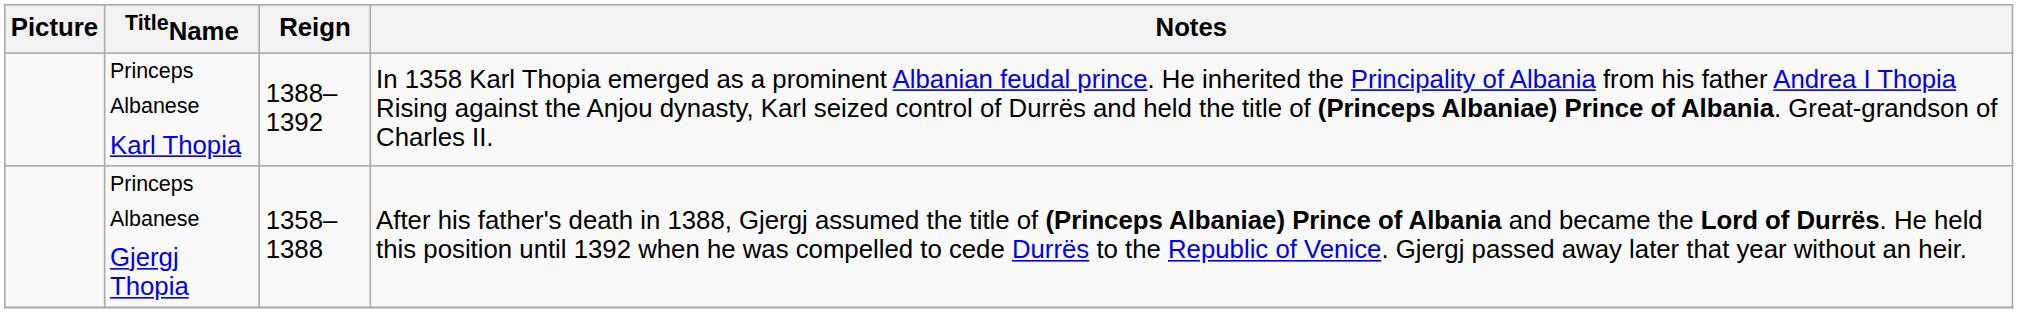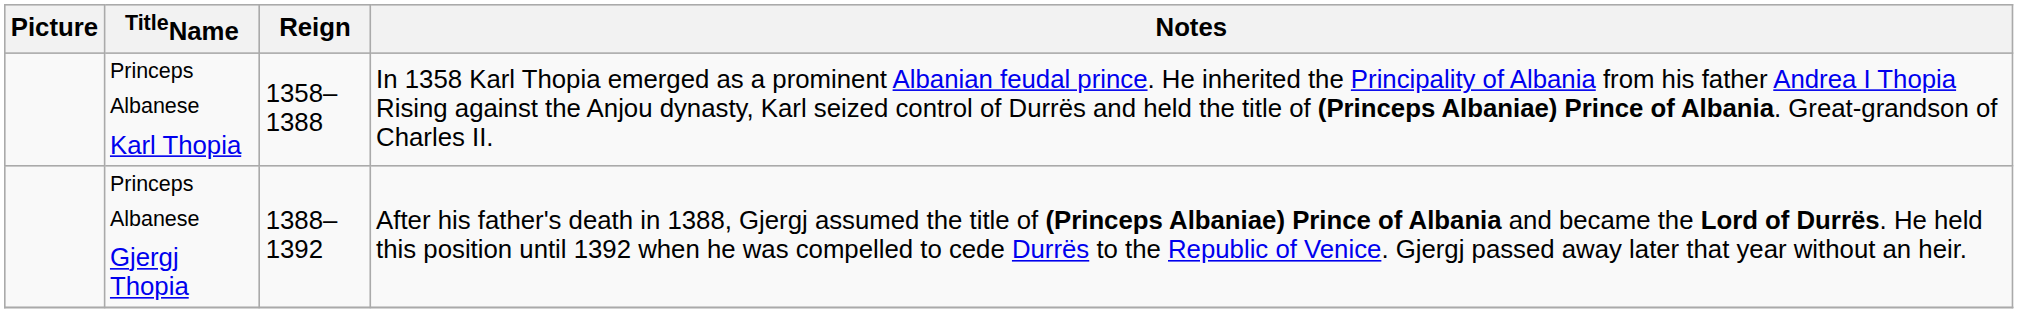 <table class="wikitable">
 <tr ->
 <th>Picture</th>
 <th><sup>Title</sup>Name</th>
 <th>Reign</th>
 <th>Notes</th>
 </tr>
 <tr ->
 <td></td>
 <td><sup>Princeps Albanese</sup><br><a href='#'>Karl Thopia</a></td>
-<td>1388–1392</td>
+<td>1358–1388</td>
 <td>In 1358 Karl Thopia emerged as a prominent <a href='#'>Albanian feudal prince</a>. He inherited the <a href='#'>Principality of Albania</a> from his father <a href='#'>Andrea I Thopia</a> Rising against the Anjou dynasty, Karl seized control of Durrës and held the title of <strong>(Princeps Albaniae) Prince of Albania</strong>. Great-grandson of Charles II.</td>
 </tr>
 <tr ->
 <td></td>
 <td><sup>Princeps Albanese</sup><br><a href='#'>Gjergj Thopia</a></td>
-<td>1358–1388</td>
+<td>1388–1392</td>
 <td>After his father's death in 1388, Gjergj assumed the title of <strong>(Princeps Albaniae) Prince of Albania</strong> and became the <strong>Lord of Durrës</strong>. He held this position until 1392 when he was compelled to cede <a href='#'>Durrës</a> to the <a href='#'>Republic of Venice</a>. Gjergj passed away later that year without an heir.</td>
 </tr>
 <tr ->
 </tr>
 </table>
